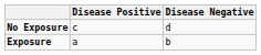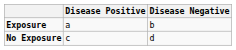 <table class="wikitable">
 <tr>
 <th></th>
 <th>Disease Positive</th>
 <th>Disease Negative</th>
 </tr>
 <tr>
+<td><strong>Exposure</strong></td>
+<td>a</td>
+<td>b</td>
+</tr>
+<tr>
 <td><strong>No Exposure</strong></td>
 <td>c</td>
 <td>d</td>
 </tr>
-<tr>
-<td><strong>Exposure</strong></td>
-<td>a</td>
-<td>b</td>
-</tr>
 </table>
